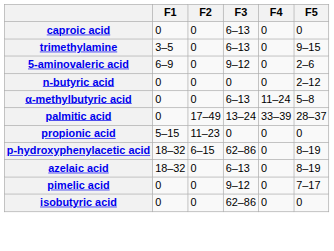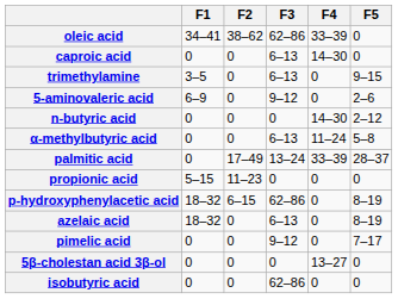 <table class="wikitable sortable">
 <tr>
 <th></th>
 <th>F1</th>
 <th>F2</th>
 <th>F3</th>
 <th>F4</th>
 <th>F5</th>
 </tr>
 <tr>
+<th><a href='#'>oleic acid</a></th>
+<td>34–41</td>
+<td>38–62</td>
+<td>62–86</td>
+<td>33–39</td>
+<td>0</td>
+</tr>
+<tr>
 <th><a href='#'>caproic acid</a></th>
 <td>0</td>
 <td>0</td>
 <td>6–13</td>
-<td>0</td>
+<td>14–30</td>
 <td>0</td>
 </tr>
 <tr>
 <th><a href='#'>trimethylamine</a></th>
 <td>3–5</td>
 <td>0</td>
 <td>6–13</td>
 <td>0</td>
 <td>9–15</td>
 </tr>
 <tr>
 <th><a href='#'>5-aminovaleric acid</a></th>
 <td>6–9</td>
 <td>0</td>
 <td>9–12</td>
 <td>0</td>
 <td>2–6</td>
 </tr>
 <tr>
 <th><a href='#'>n-butyric acid</a></th>
 <td>0</td>
 <td>0</td>
 <td>0</td>
-<td>0</td>
+<td>14–30</td>
 <td>2–12</td>
 </tr>
 <tr>
 <th><a href='#'>α-methylbutyric acid</a></th>
 <td>0</td>
 <td>0</td>
 <td>6–13</td>
 <td>11–24</td>
 <td>5–8</td>
 </tr>
 <tr>
 <th><a href='#'>palmitic acid</a></th>
 <td>0</td>
 <td>17–49</td>
 <td>13–24</td>
 <td>33–39</td>
 <td>28–37</td>
 </tr>
 <tr>
 <th><a href='#'>propionic acid</a></th>
 <td>5–15</td>
 <td>11–23</td>
 <td>0</td>
 <td>0</td>
 <td>0</td>
 </tr>
 <tr>
 <th><a href='#'>p-hydroxyphenylacetic acid</a></th>
 <td>18–32</td>
 <td>6–15</td>
 <td>62–86</td>
 <td>0</td>
 <td>8–19</td>
 </tr>
 <tr>
 <th><a href='#'>azelaic acid</a></th>
 <td>18–32</td>
 <td>0</td>
 <td>6–13</td>
 <td>0</td>
 <td>8–19</td>
 </tr>
 <tr>
 <th><a href='#'>pimelic acid</a></th>
 <td>0</td>
 <td>0</td>
 <td>9–12</td>
 <td>0</td>
 <td>7–17</td>
 </tr>
 <tr>
+<th><a href='#'>5β-cholestan acid 3β-ol</a></th>
+<td>0</td>
+<td>0</td>
+<td>0</td>
+<td>13–27</td>
+<td>0</td>
+</tr>
+<tr>
 <th><a href='#'>isobutyric acid</a></th>
 <td>0</td>
 <td>0</td>
 <td>62–86</td>
 <td>0</td>
 <td>0</td>
 </tr>
 </table>
